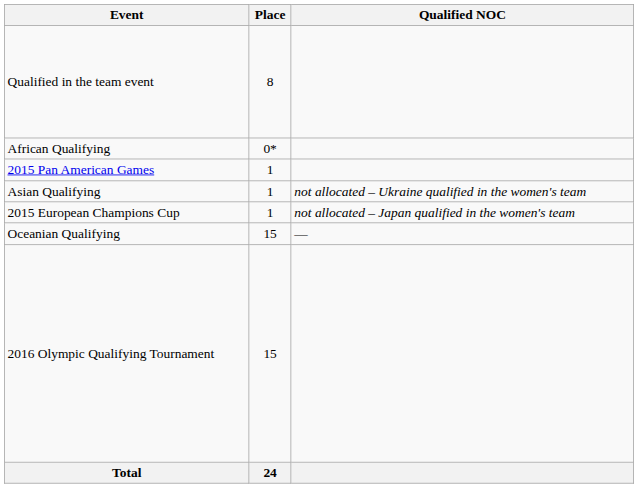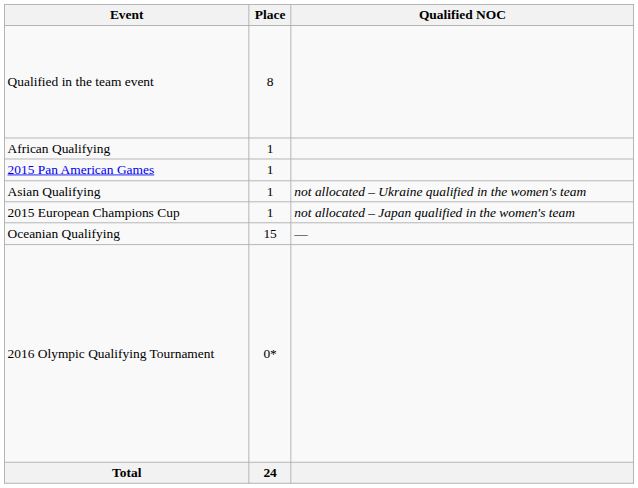 <table class="wikitable" width=750>
 <tr>
 <th>Event</th>
 <th>Place</th>
 <th>Qualified NOC</th>
 </tr>
 <tr>
 <td>Qualified in the team event</td>
 <td align=center>8</td>
 <td><br><br><br><br><br><br><br></td>
 </tr>
 <tr>
 <td>African Qualifying</td>
-<td align=center>0*</td>
+<td align=center>1</td>
 <td><s></s></td>
 </tr>
 <tr>
 <td><a href='#'>2015 Pan American Games</a></td>
 <td align=center>1</td>
 <td></td>
 </tr>
 <tr>
 <td>Asian Qualifying</td>
 <td align=center>1</td>
 <td><em>not allocated – Ukraine qualified in the women's team</em></td>
 </tr>
 <tr>
 <td>2015 European Champions Cup</td>
 <td align=center>1</td>
 <td><em>not allocated – Japan qualified in the women's team</em></td>
 </tr>
 <tr>
 <td>Oceanian Qualifying</td>
 <td align=center>15</td>
 <td>—</td>
 </tr>
 <tr>
 <td>2016 Olympic Qualifying Tournament</td>
-<td align=center>15</td>
+<td align=center>0*</td>
 <td><br><br><br><br><br><br><br><br><br><br><br><br><br><br></td>
 </tr>
 <tr>
 <th>Total</th>
 <th>24</th>
 <th></th>
 </tr>
 </table>
